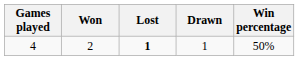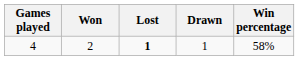 <table class="wikitable" style="text-align:center">
 <tr>
 <th width="70">Games played</th>
 <th width="70">Won</th>
 <th width="70">Lost</th>
 <th width="70">Drawn</th>
 <th width="70">Win percentage</th>
 </tr>
 <tr>
 <td>4</td>
 <td>2</td>
 <td><strong>1</strong></td>
 <td>1</td>
-<td>50%</td>
+<td>58%</td>
 </tr>
 </table>
